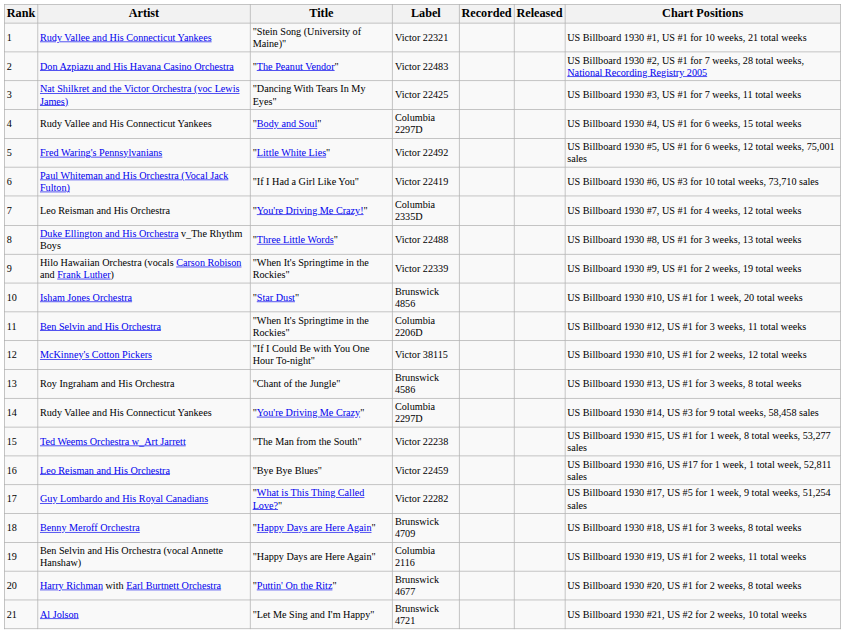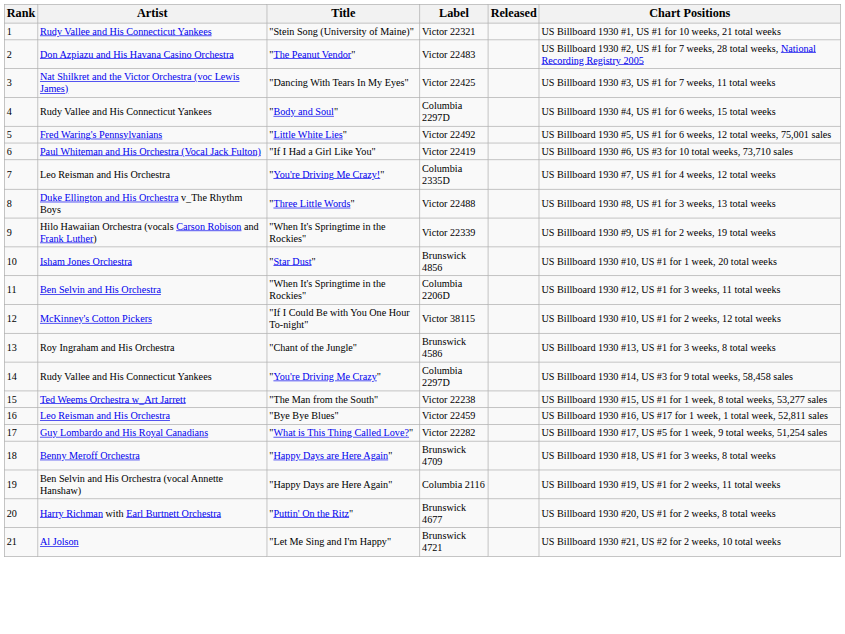 <table class="wikitable" style="font-size:95%;">
 <tr>
 <th><big>Rank</big></th>
 <th><big>Artist</big></th>
 <th><big>Title</big></th>
 <th><big>Label</big></th>
-<th><big>Recorded</big></th>
 <th><big>Released</big></th>
 <th><big>Chart Positions</big></th>
 </tr>
 <tr>
 <td>1</td>
 <td><a href='#'>Rudy Vallee and His Connecticut Yankees</a></td>
 <td>"Stein Song (University of Maine)"</td>
 <td>Victor 22321</td>
 <td></td>
-<td></td>
 <td>US Billboard 1930 #1, US #1 for 10 weeks, 21 total weeks</td>
 </tr>
 <tr>
 <td>2</td>
 <td><a href='#'>Don Azpiazu and His Havana Casino Orchestra</a></td>
 <td>"<a href='#'>The Peanut Vendor</a>"</td>
 <td>Victor 22483</td>
-<td></td>
 <td></td>
 <td>US Billboard 1930 #2, US #1 for 7 weeks, 28 total weeks, <a href='#'>National Recording Registry 2005</a></td>
 </tr>
 <tr>
 <td>3</td>
 <td><a href='#'>Nat Shilkret and the Victor Orchestra (voc Lewis James)</a></td>
 <td>"Dancing With Tears In My Eyes"</td>
 <td>Victor 22425</td>
 <td></td>
-<td></td>
 <td>US Billboard 1930 #3, US #1 for 7 weeks, 11 total weeks</td>
 </tr>
 <tr>
 <td>4</td>
 <td>Rudy Vallee and His Connecticut Yankees</td>
 <td>"<a href='#'>Body and Soul</a>"</td>
 <td>Columbia 2297D</td>
-<td></td>
 <td></td>
 <td>US Billboard 1930 #4, US #1 for 6 weeks, 15 total weeks</td>
 </tr>
 <tr>
 <td>5</td>
 <td><a href='#'>Fred Waring's Pennsylvanians</a></td>
 <td>"<a href='#'>Little White Lies</a>"</td>
 <td>Victor 22492</td>
 <td></td>
-<td></td>
 <td>US Billboard 1930 #5, US #1 for 6 weeks, 12 total weeks, 75,001 sales</td>
 </tr>
 <tr>
 <td>6</td>
 <td><a href='#'>Paul Whiteman and His Orchestra (Vocal Jack Fulton)</a></td>
 <td>"If I Had a Girl Like You"</td>
 <td>Victor 22419</td>
-<td></td>
 <td></td>
 <td>US Billboard 1930 #6, US #3 for  10 total weeks, 73,710 sales</td>
 </tr>
 <tr>
 <td>7</td>
 <td>Leo Reisman and His Orchestra</td>
 <td>"<a href='#'>You're Driving Me Crazy!</a>"</td>
 <td>Columbia 2335D</td>
 <td></td>
-<td></td>
 <td>US Billboard 1930 #7, US #1 for 4 weeks, 12 total weeks</td>
 </tr>
 <tr>
 <td>8</td>
 <td><a href='#'>Duke Ellington and His Orchestra</a> v_The Rhythm Boys</td>
 <td>"<a href='#'>Three Little Words</a>"</td>
 <td>Victor 22488</td>
-<td></td>
 <td></td>
 <td>US Billboard 1930 #8, US #1 for 3 weeks, 13 total weeks</td>
 </tr>
 <tr>
 <td>9</td>
 <td>Hilo Hawaiian Orchestra (vocals <a href='#'>Carson Robison</a> and <a href='#'>Frank Luther</a>)</td>
 <td>"When It's Springtime in the Rockies"</td>
 <td>Victor 22339</td>
 <td></td>
-<td></td>
 <td>US Billboard 1930 #9, US #1 for 2 weeks, 19 total weeks</td>
 </tr>
 <tr>
 <td>10</td>
 <td><a href='#'>Isham Jones Orchestra</a></td>
 <td>"<a href='#'>Star Dust</a>"</td>
 <td>Brunswick 4856</td>
-<td></td>
 <td></td>
 <td>US Billboard 1930 #10, US #1 for 1 week, 20 total weeks</td>
 </tr>
 <tr>
 <td>11</td>
 <td><a href='#'>Ben Selvin and His Orchestra</a></td>
 <td>"When It's Springtime in the Rockies"</td>
 <td>Columbia 2206D</td>
 <td></td>
-<td></td>
 <td>US Billboard 1930 #12, US #1 for 3 weeks, 11 total weeks</td>
 </tr>
 <tr>
 <td>12</td>
 <td><a href='#'>McKinney's Cotton Pickers</a></td>
 <td>"If I Could Be with You One Hour To-night"</td>
 <td>Victor 38115</td>
-<td></td>
 <td></td>
 <td>US Billboard 1930 #10, US #1 for 2 weeks, 12 total weeks</td>
 </tr>
 <tr>
 <td>13</td>
 <td>Roy Ingraham and His Orchestra</td>
 <td>"Chant of the Jungle"</td>
 <td>Brunswick 4586</td>
 <td></td>
-<td></td>
 <td>US Billboard 1930 #13, US #1 for 3 weeks, 8 total weeks</td>
 </tr>
 <tr>
 <td>14</td>
 <td>Rudy Vallee and His Connecticut Yankees</td>
 <td>"<a href='#'>You're Driving Me Crazy</a>"</td>
 <td>Columbia 2297D</td>
-<td></td>
 <td></td>
 <td>US Billboard 1930 #14, US #3 for 9 total weeks, 58,458 sales</td>
 </tr>
 <tr>
 <td>15</td>
 <td><a href='#'>Ted Weems Orchestra w_Art Jarrett</a></td>
 <td>"The Man from the South"</td>
 <td>Victor 22238</td>
 <td></td>
-<td></td>
 <td>US Billboard 1930 #15, US #1 for 1 week, 8 total weeks, 53,277 sales</td>
 </tr>
 <tr>
 <td>16</td>
 <td><a href='#'>Leo Reisman and His Orchestra</a></td>
 <td>"Bye Bye Blues"</td>
 <td>Victor 22459</td>
-<td></td>
 <td></td>
 <td>US Billboard 1930 #16, US #17 for 1 week, 1 total week, 52,811 sales</td>
 </tr>
 <tr>
 <td>17</td>
 <td><a href='#'>Guy Lombardo and His Royal Canadians</a></td>
 <td>"<a href='#'>What is This Thing Called Love?</a>"</td>
 <td>Victor 22282</td>
 <td></td>
-<td></td>
 <td>US Billboard 1930 #17, US #5 for 1 week, 9 total weeks, 51,254 sales</td>
 </tr>
 <tr>
 <td>18</td>
 <td><a href='#'>Benny Meroff Orchestra</a></td>
 <td>"<a href='#'>Happy Days are Here Again</a>"</td>
 <td>Brunswick 4709</td>
-<td></td>
 <td></td>
 <td>US Billboard 1930 #18, US #1 for 3 weeks, 8 total weeks</td>
 </tr>
 <tr>
 <td>19</td>
 <td>Ben Selvin and His Orchestra (vocal Annette Hanshaw)</td>
 <td>"Happy Days are Here Again"</td>
 <td>Columbia 2116</td>
 <td></td>
-<td></td>
 <td>US Billboard 1930 #19, US #1 for 2 weeks, 11 total weeks</td>
 </tr>
 <tr>
 <td>20</td>
 <td><a href='#'>Harry Richman</a> with <a href='#'>Earl Burtnett Orchestra</a></td>
 <td>"<a href='#'>Puttin' On the Ritz</a>"</td>
 <td>Brunswick 4677</td>
-<td></td>
 <td></td>
 <td>US Billboard 1930 #20, US #1 for 2 weeks, 8 total weeks</td>
 </tr>
 <tr>
 <td>21</td>
 <td><a href='#'>Al Jolson</a></td>
 <td>"Let Me Sing and I'm Happy"</td>
 <td>Brunswick 4721</td>
 <td></td>
-<td></td>
 <td>US Billboard 1930 #21, US #2 for 2 weeks, 10 total weeks</td>
 </tr>
 </table>
